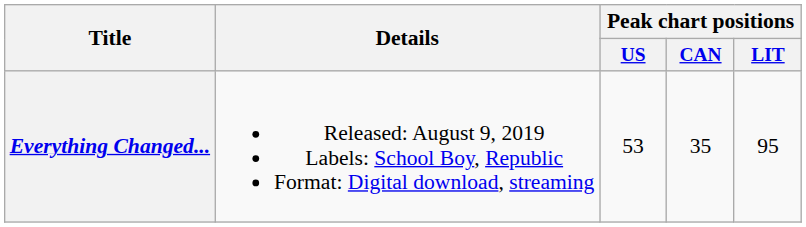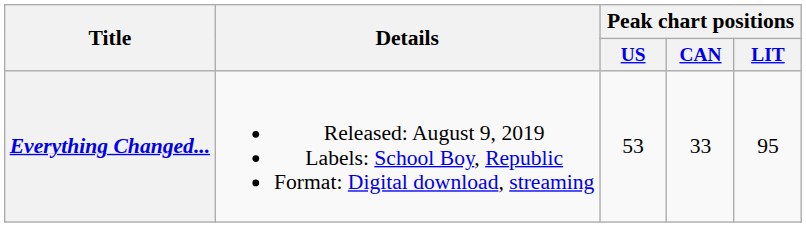 <table class="wikitable plainrowheaders" style="text-align: center;">
 <tr>
 <th scope="col" rowspan="2">Title</th>
 <th scope="col" rowspan="2">Details</th>
 <th colspan="3" scope="col">Peak chart positions</th>
 </tr>
 <tr>
 <th scope="col" style="width:3em;font-size:90%;"><a href='#'>US</a><br></th>
 <th scope="col" style="width:3em;font-size:90%;"><a href='#'>CAN</a><br></th>
 <th scope="col" style="width:3em;font-size:90%;"><a href='#'>LIT</a><br></th>
 </tr>
 <tr>
 <th scope="row"><em><a href='#'>Everything Changed...</a></em></th>
 <td><br><ul><li>Released: August 9, 2019</li><li>Labels: <a href='#'>School Boy</a>, <a href='#'>Republic</a></li><li>Format: <a href='#'>Digital download</a>, <a href='#'>streaming</a></li></ul></td>
 <td>53</td>
-<td>35</td>
+<td>33</td>
 <td>95</td>
 </tr>
 </table>
